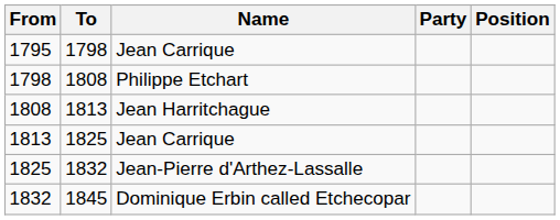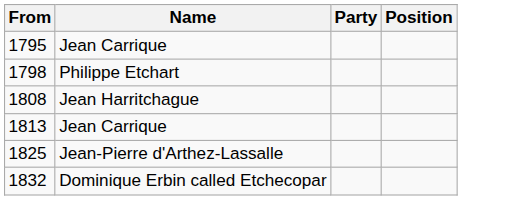 <table class="wikitable">
 <tr>
 <th>From</th>
-<th>To</th>
 <th>Name</th>
 <th>Party</th>
 <th>Position</th>
 </tr>
 <tr>
 <td>1795</td>
-<td>1798</td>
 <td>Jean Carrique</td>
 <td></td>
 <td></td>
 </tr>
 <tr>
 <td>1798</td>
-<td>1808</td>
 <td>Philippe Etchart</td>
 <td></td>
 <td></td>
 </tr>
 <tr>
 <td>1808</td>
-<td>1813</td>
 <td>Jean Harritchague</td>
 <td></td>
 <td></td>
 </tr>
 <tr>
 <td>1813</td>
-<td>1825</td>
 <td>Jean Carrique</td>
 <td></td>
 <td></td>
 </tr>
 <tr>
 <td>1825</td>
-<td>1832</td>
 <td>Jean-Pierre d'Arthez-Lassalle</td>
 <td></td>
 <td></td>
 </tr>
 <tr>
 <td>1832</td>
-<td>1845</td>
 <td>Dominique Erbin called Etchecopar</td>
 <td></td>
 <td></td>
 </tr>
 </table>
